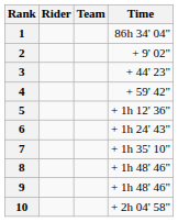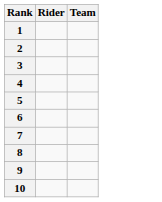 <table class="wikitable">
 <tr>
 <th scope="col">Rank</th>
 <th scope="col">Rider</th>
 <th scope="col">Team</th>
-<th scope="col">Time</th>
 </tr>
 <tr>
 <th scope="row">1</th>
 <td> </td>
 <td></td>
-<td style="text-align:right;">86h 34' 04"</td>
 </tr>
 <tr>
 <th scope="row">2</th>
 <td></td>
 <td></td>
-<td style="text-align:right;">+ 9' 02"</td>
 </tr>
 <tr>
 <th scope="row">3</th>
 <td></td>
 <td></td>
-<td style="text-align:right;">+ 44' 23"</td>
 </tr>
 <tr>
 <th scope="row">4</th>
 <td></td>
 <td></td>
-<td style="text-align:right;">+ 59' 42"</td>
 </tr>
 <tr>
 <th scope="row">5</th>
 <td></td>
 <td></td>
-<td style="text-align:right;">+ 1h 12' 36"</td>
 </tr>
 <tr>
 <th scope="row">6</th>
 <td></td>
 <td></td>
-<td style="text-align:right;">+ 1h 24' 43"</td>
 </tr>
 <tr>
 <th scope="row">7</th>
 <td></td>
 <td></td>
-<td style="text-align:right;">+ 1h 35' 10"</td>
 </tr>
 <tr>
 <th scope="row">8</th>
 <td></td>
 <td></td>
-<td style="text-align:right;">+ 1h 48' 46"</td>
 </tr>
 <tr>
 <th scope="row">9</th>
 <td></td>
 <td></td>
-<td style="text-align:right;">+ 1h 48' 46"</td>
 </tr>
 <tr>
 <th scope="row">10</th>
 <td></td>
 <td></td>
-<td style="text-align:right;">+ 2h 04' 58"</td>
 </tr>
 </table>
